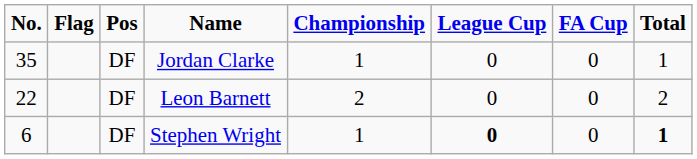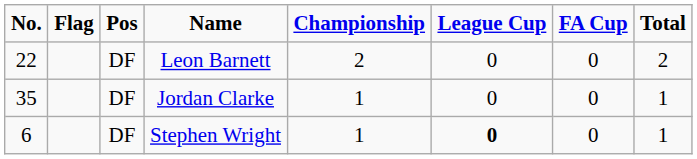 <table class="sortable" border="2" cellpadding="4" cellspacing="0" style="text-align:center; margin: 1em 1em 1em 0; background: #f9f9f9; border: 1px #aaa solid; border-collapse: collapse; font-size: 95%;">
 <tr>
 <th>No.</th>
 <th>Flag</th>
 <th>Pos</th>
 <th>Name</th>
 <th><a href='#'>Championship</a></th>
 <th><a href='#'>League Cup</a></th>
 <th><a href='#'>FA Cup</a></th>
 <th>Total</th>
 </tr>
 <tr>
+<td>22</td>
+<td></td>
+<td>DF</td>
+<td><a href='#'>Leon Barnett</a></td>
+<td>2</td>
+<td>0</td>
+<td>0</td>
+<td>2</td>
+</tr>
+<tr>
 <td>35</td>
 <td></td>
 <td>DF</td>
 <td><a href='#'>Jordan Clarke</a></td>
 <td>1</td>
 <td>0</td>
 <td>0</td>
 <td>1</td>
 </tr>
 <tr>
-<td>22</td>
-<td></td>
-<td>DF</td>
-<td><a href='#'>Leon Barnett</a></td>
-<td>2</td>
-<td>0</td>
-<td>0</td>
-<td>2</td>
-</tr>
-<tr>
 <td>6</td>
 <td></td>
 <td>DF</td>
 <td><a href='#'>Stephen Wright</a></td>
 <td>1</td>
 <td><strong>0</strong></td>
 <td>0</td>
-<td><strong>1</strong></td>
+<td>1</td>
 </tr>
 </table>
